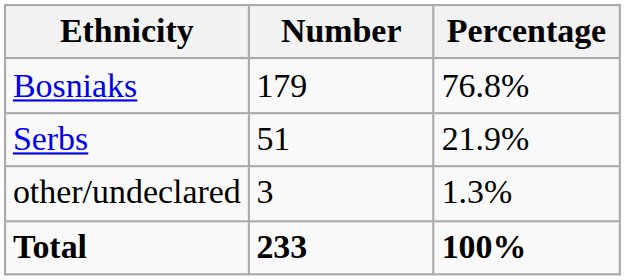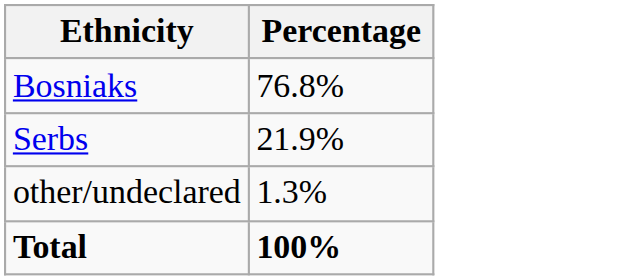 <table class="wikitable">
 <tr>
 <th width="100px">Ethnicity</th>
-<th width="80px">Number</th>
 <th width="80px">Percentage</th>
 </tr>
 <tr>
 <td><a href='#'>Bosniaks</a></td>
-<td>179</td>
 <td>76.8%</td>
 </tr>
 <tr>
 <td><a href='#'>Serbs</a></td>
-<td>51</td>
 <td>21.9%</td>
 </tr>
 <tr>
 <td>other/undeclared</td>
-<td>3</td>
 <td>1.3%</td>
 </tr>
 <tr>
 <td><strong>Total</strong></td>
-<td><strong>233</strong></td>
 <td><strong>100%</strong></td>
 </tr>
 </table>
